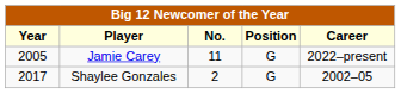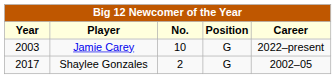 <table class="wikitable" style="text-align:center">
 <tr>
 <td colspan="5" style= "background: #BF5700; color:white"><strong>Big 12 Newcomer of the Year</strong></td>
 </tr>
 <tr>
 <th style="width:60px; background: #ffffdd;">Year</th>
 <th style="width:150px; background: #ffffdd;">Player</th>
 <th style="width:60px; background: #ffffdd;">No.</th>
 <th style="width:60px; background: #ffffdd;">Position</th>
 <th style="width:110px; background: #ffffdd;">Career</th>
 </tr>
 <tr>
-<td>2005</td>
+<td>2003</td>
 <td><a href='#'>Jamie Carey</a></td>
-<td>11</td>
+<td>10</td>
 <td>G</td>
 <td>2022–present</td>
 </tr>
 <tr>
 <td>2017</td>
 <td>Shaylee Gonzales</td>
 <td>2</td>
 <td>G</td>
 <td>2002–05</td>
 </tr>
 </table>
